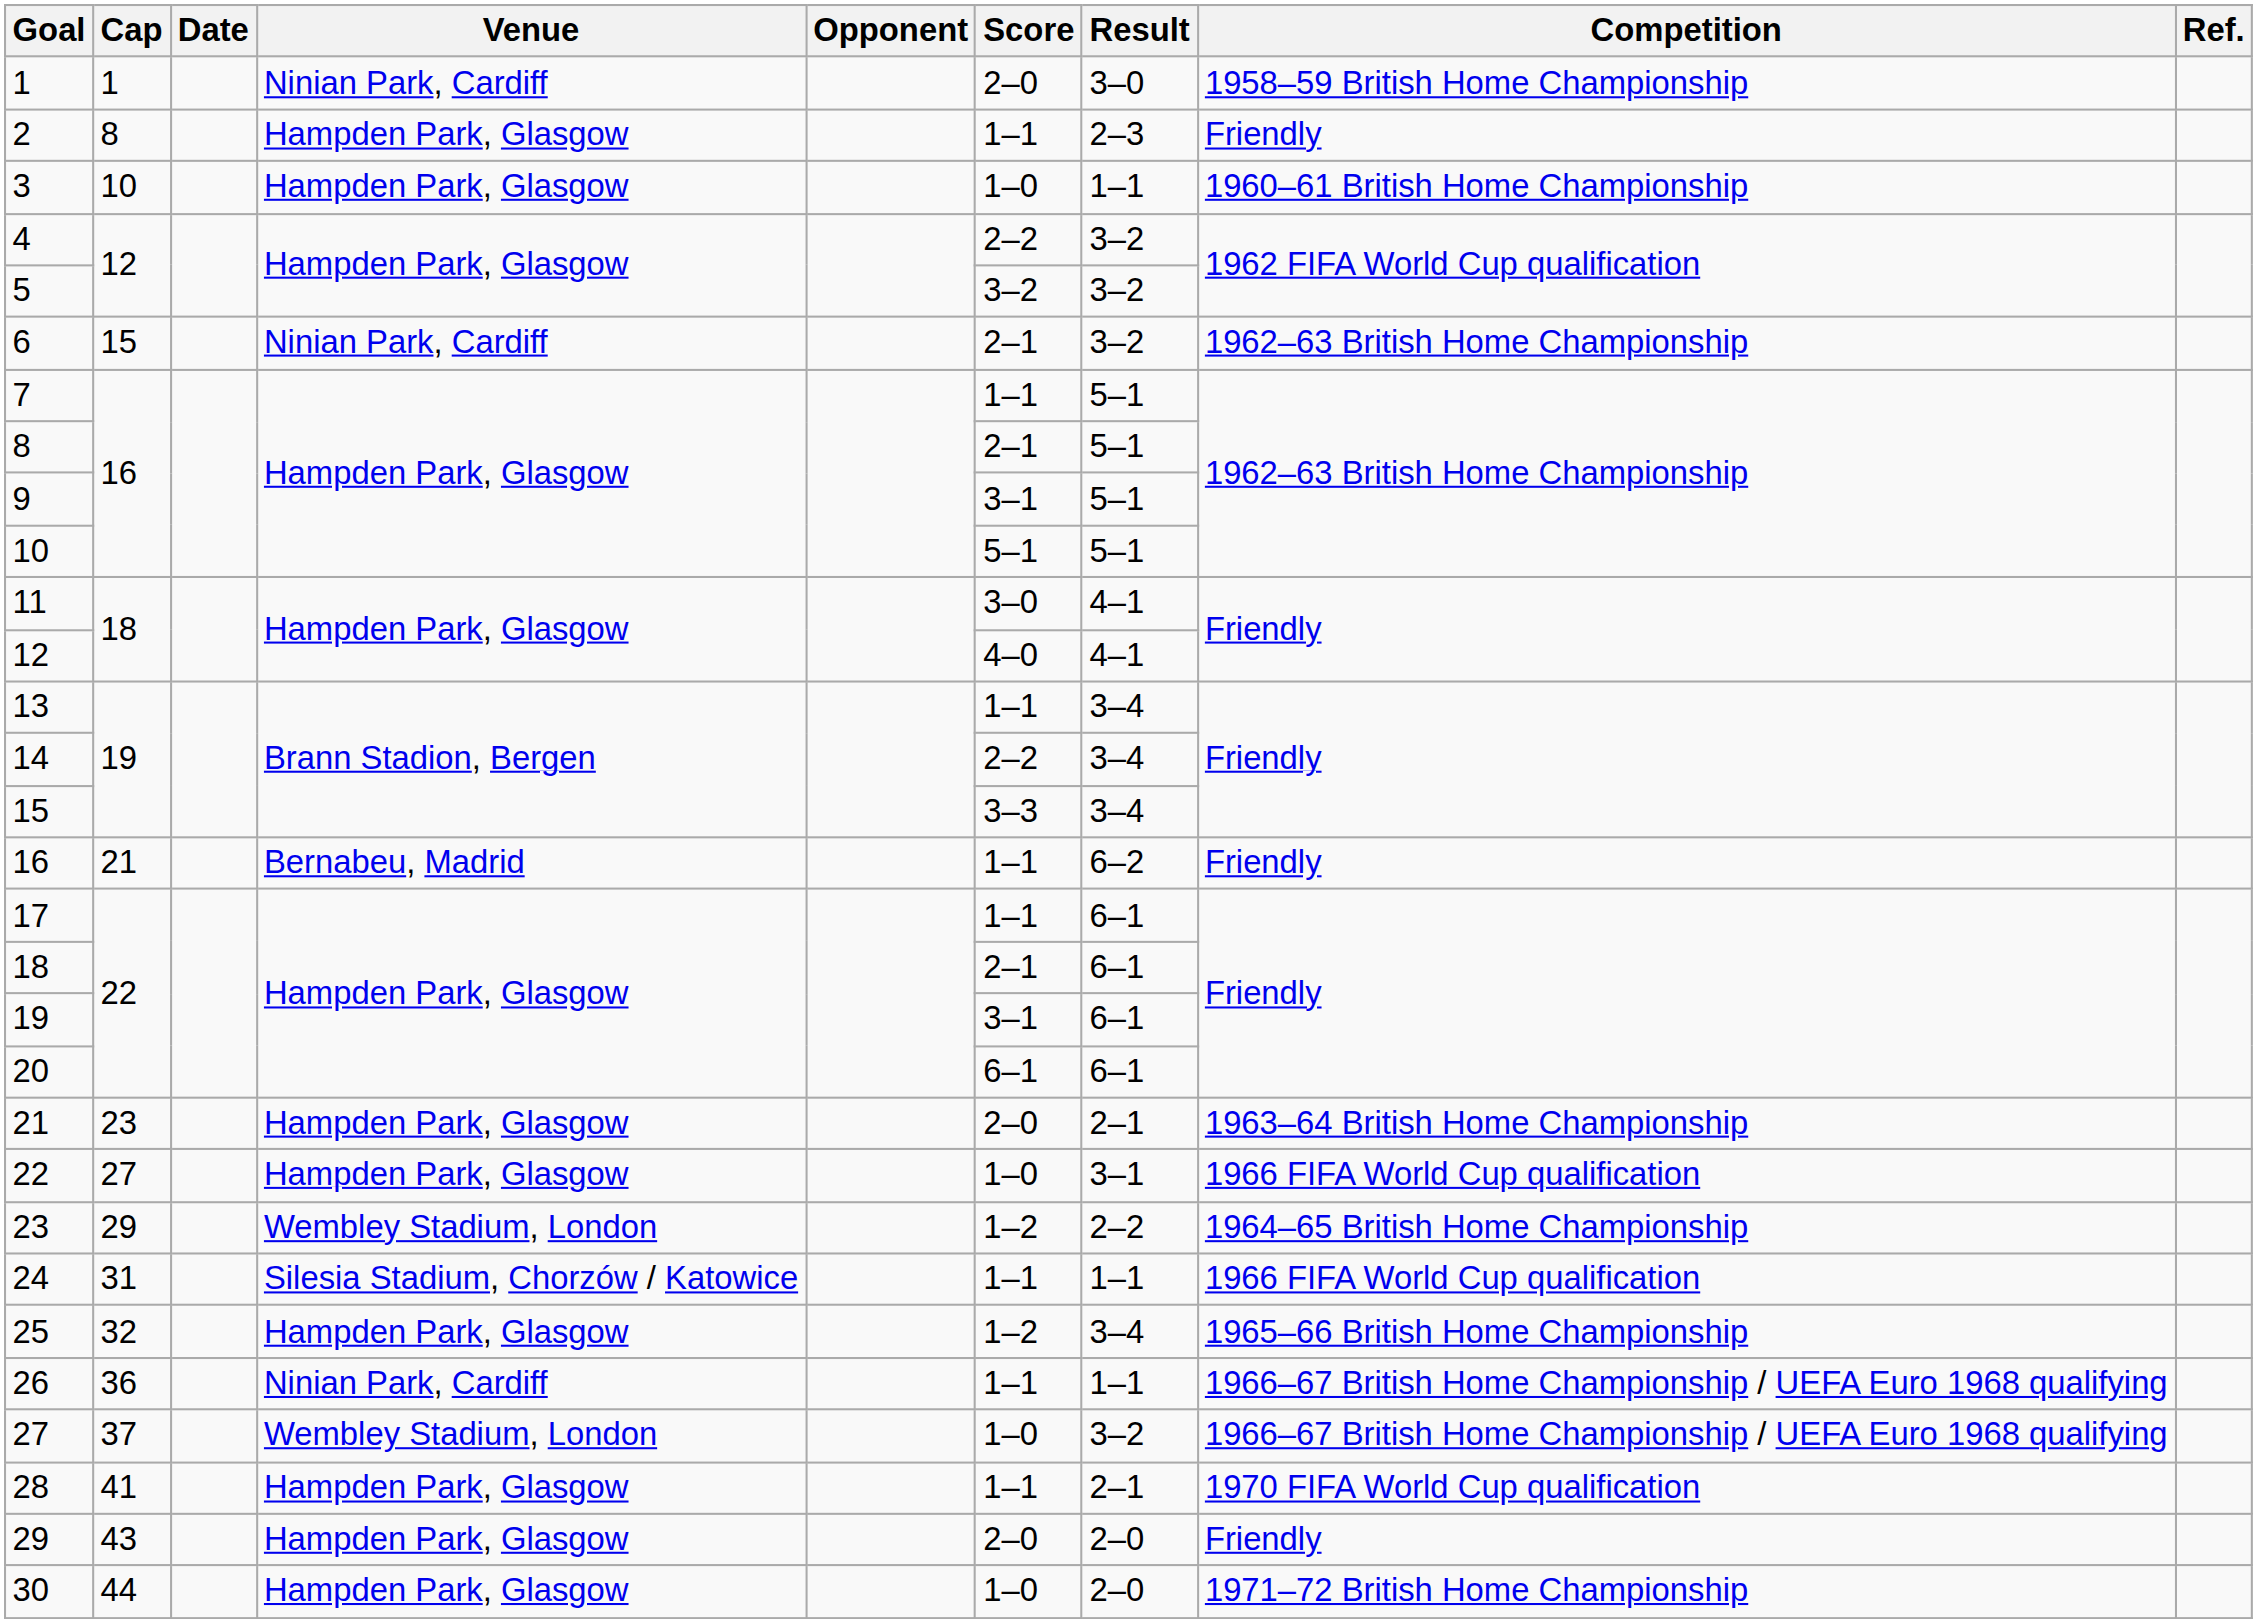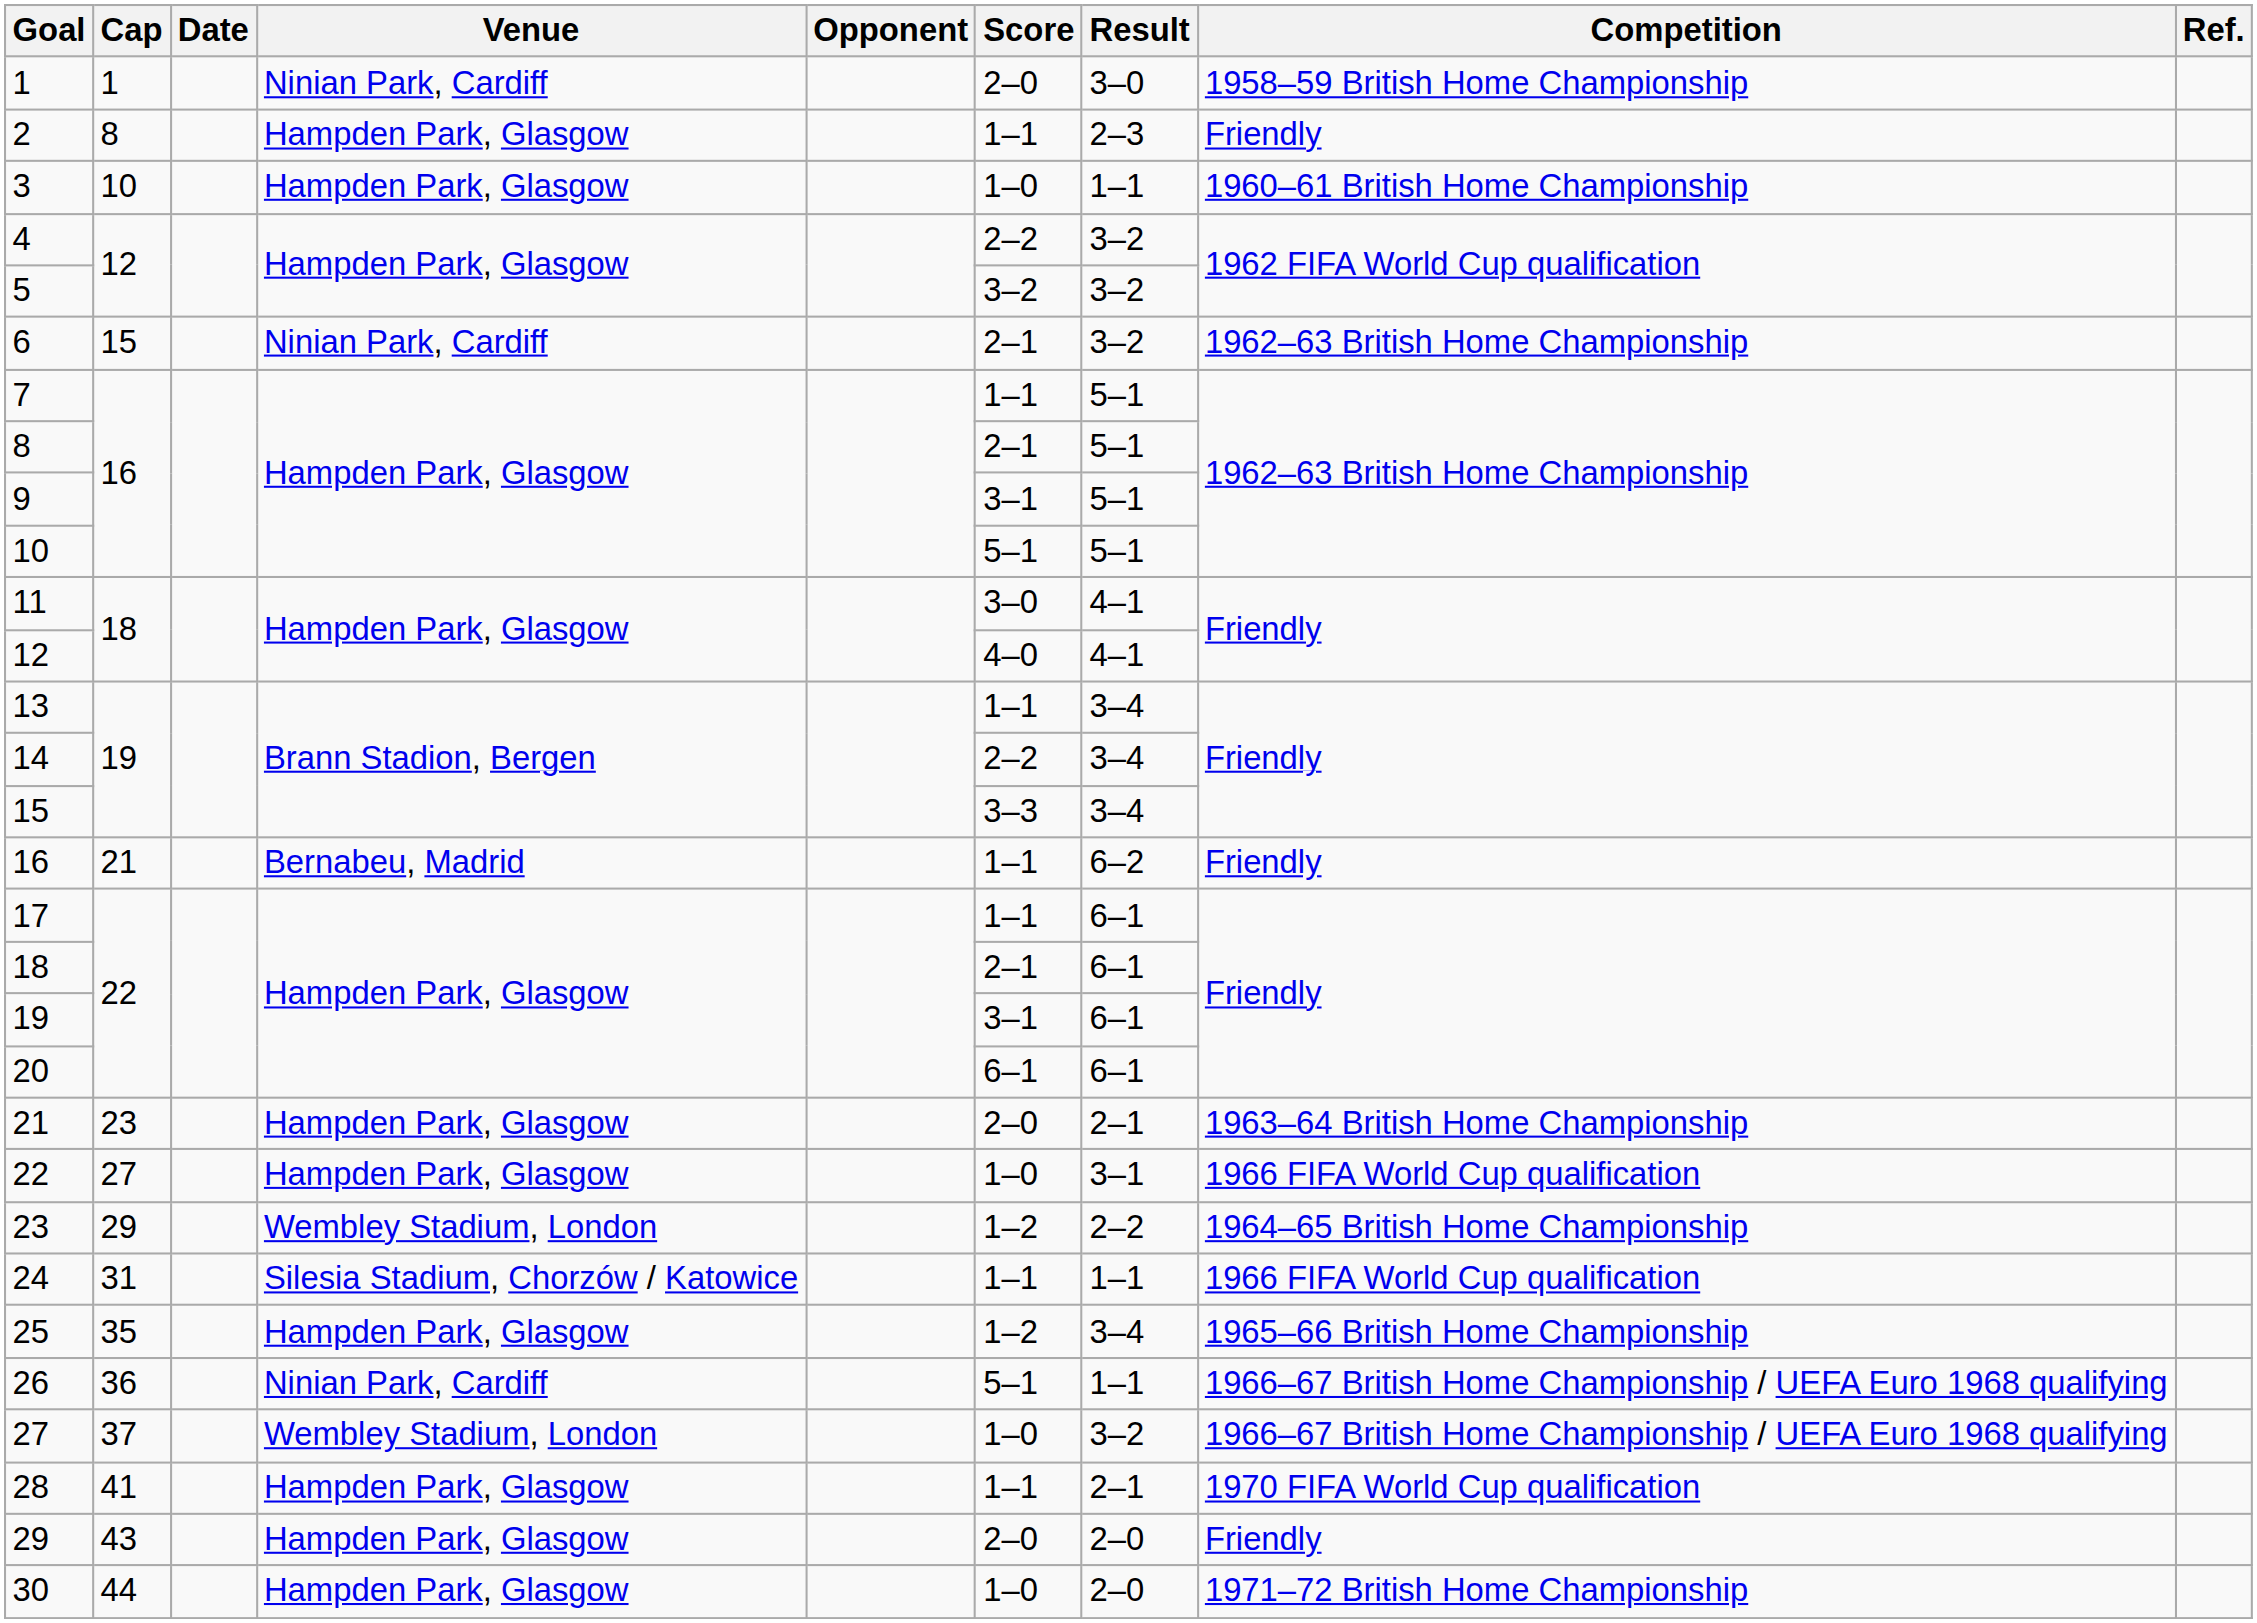 <table class="wikitable plainrowheaders sortable">
 <tr>
 <th scope=col>Goal</th>
 <th scope=col>Cap</th>
 <th scope=col>Date</th>
 <th scope=col>Venue</th>
 <th scope=col>Opponent</th>
 <th scope=col>Score</th>
 <th scope=col>Result</th>
 <th scope=col>Competition</th>
 <th scope=col class=unsortable>Ref.</th>
 </tr>
 <tr>
 <td>1</td>
 <td>1</td>
 <td></td>
 <td><a href='#'>Ninian Park</a>, <a href='#'>Cardiff</a></td>
 <td></td>
 <td>2–0</td>
 <td>3–0</td>
 <td><a href='#'>1958&ndash;59 British Home Championship</a></td>
 <td></td>
 </tr>
 <tr>
 <td>2</td>
 <td>8</td>
 <td></td>
 <td><a href='#'>Hampden Park</a>, <a href='#'>Glasgow</a></td>
 <td></td>
 <td>1–1</td>
 <td>2–3</td>
 <td><a href='#'>Friendly</a></td>
 <td></td>
 </tr>
 <tr>
 <td>3</td>
 <td>10</td>
 <td></td>
 <td><a href='#'>Hampden Park</a>, <a href='#'>Glasgow</a></td>
 <td></td>
 <td>1–0</td>
 <td>1–1</td>
 <td><a href='#'>1960&ndash;61 British Home Championship</a></td>
 <td></td>
 </tr>
 <tr>
 <td>4</td>
 <td rowspan="2">12</td>
 <td rowspan="2"></td>
 <td rowspan="2"><a href='#'>Hampden Park</a>, <a href='#'>Glasgow</a></td>
 <td rowspan="2"></td>
 <td>2–2</td>
 <td>3–2</td>
 <td rowspan="2"><a href='#'>1962 FIFA World Cup qualification</a></td>
 <td rowspan="2"></td>
 </tr>
 <tr>
 <td>5</td>
 <td>3–2</td>
 <td>3–2</td>
 </tr>
 <tr>
 <td>6</td>
 <td>15</td>
 <td></td>
 <td><a href='#'>Ninian Park</a>, <a href='#'>Cardiff</a></td>
 <td></td>
 <td>2–1</td>
 <td>3–2</td>
 <td><a href='#'>1962&ndash;63 British Home Championship</a></td>
 <td></td>
 </tr>
 <tr>
 <td>7</td>
 <td rowspan="4">16</td>
 <td rowspan="4"></td>
 <td rowspan="4"><a href='#'>Hampden Park</a>, <a href='#'>Glasgow</a></td>
 <td rowspan="4"></td>
 <td>1–1</td>
 <td>5–1</td>
 <td rowspan="4"><a href='#'>1962&ndash;63 British Home Championship</a></td>
 <td rowspan="4"></td>
 </tr>
 <tr>
 <td>8</td>
 <td>2–1</td>
 <td>5–1</td>
 </tr>
 <tr>
 <td>9</td>
 <td>3–1</td>
 <td>5–1</td>
 </tr>
 <tr>
 <td>10</td>
 <td>5–1</td>
 <td>5–1</td>
 </tr>
 <tr>
 <td>11</td>
 <td rowspan="2">18</td>
 <td rowspan="2"></td>
 <td rowspan="2"><a href='#'>Hampden Park</a>, <a href='#'>Glasgow</a></td>
 <td rowspan="2"></td>
 <td>3–0</td>
 <td>4–1</td>
 <td rowspan="2"><a href='#'>Friendly</a></td>
 <td rowspan="2"></td>
 </tr>
 <tr>
 <td>12</td>
 <td>4–0</td>
 <td>4–1</td>
 </tr>
 <tr>
 <td>13</td>
 <td rowspan="3">19</td>
 <td rowspan="3"></td>
 <td rowspan="3"><a href='#'>Brann Stadion</a>, <a href='#'>Bergen</a></td>
 <td rowspan="3"></td>
 <td>1–1</td>
 <td>3–4</td>
 <td rowspan="3"><a href='#'>Friendly</a></td>
 <td rowspan="3"></td>
 </tr>
 <tr>
 <td>14</td>
 <td>2–2</td>
 <td>3–4</td>
 </tr>
 <tr>
 <td>15</td>
 <td>3–3</td>
 <td>3–4</td>
 </tr>
 <tr>
 <td>16</td>
 <td>21</td>
 <td></td>
 <td><a href='#'>Bernabeu</a>, <a href='#'>Madrid</a></td>
 <td></td>
 <td>1–1</td>
 <td>6–2</td>
 <td><a href='#'>Friendly</a></td>
 <td></td>
 </tr>
 <tr>
 <td>17</td>
 <td rowspan="4">22</td>
 <td rowspan="4"></td>
 <td rowspan="4"><a href='#'>Hampden Park</a>, <a href='#'>Glasgow</a></td>
 <td rowspan="4"></td>
 <td>1–1</td>
 <td>6–1</td>
 <td rowspan="4"><a href='#'>Friendly</a></td>
 <td rowspan="4"></td>
 </tr>
 <tr>
 <td>18</td>
 <td>2–1</td>
 <td>6–1</td>
 </tr>
 <tr>
 <td>19</td>
 <td>3–1</td>
 <td>6–1</td>
 </tr>
 <tr>
 <td>20</td>
 <td>6–1</td>
 <td>6–1</td>
 </tr>
 <tr>
 <td>21</td>
 <td>23</td>
 <td></td>
 <td><a href='#'>Hampden Park</a>, <a href='#'>Glasgow</a></td>
 <td></td>
 <td>2–0</td>
 <td>2–1</td>
 <td><a href='#'>1963&ndash;64 British Home Championship</a></td>
 <td></td>
 </tr>
 <tr>
 <td>22</td>
 <td>27</td>
 <td></td>
 <td><a href='#'>Hampden Park</a>, <a href='#'>Glasgow</a></td>
 <td></td>
 <td>1–0</td>
 <td>3–1</td>
 <td><a href='#'>1966 FIFA World Cup qualification</a></td>
 <td></td>
 </tr>
 <tr>
 <td>23</td>
 <td>29</td>
 <td></td>
 <td><a href='#'>Wembley Stadium</a>, <a href='#'>London</a></td>
 <td></td>
 <td>1–2</td>
 <td>2–2</td>
 <td><a href='#'>1964&ndash;65 British Home Championship</a></td>
 <td></td>
 </tr>
 <tr>
 <td>24</td>
 <td>31</td>
 <td></td>
 <td><a href='#'>Silesia Stadium</a>, <a href='#'>Chorzów</a> / <a href='#'>Katowice</a></td>
 <td></td>
 <td>1–1</td>
 <td>1–1</td>
 <td><a href='#'>1966 FIFA World Cup qualification</a></td>
 <td></td>
 </tr>
 <tr>
 <td>25</td>
-<td>32</td>
+<td>35</td>
 <td></td>
 <td><a href='#'>Hampden Park</a>, <a href='#'>Glasgow</a></td>
 <td></td>
 <td>1–2</td>
 <td>3–4</td>
 <td><a href='#'>1965&ndash;66 British Home Championship</a></td>
 <td></td>
 </tr>
 <tr>
 <td>26</td>
 <td>36</td>
 <td></td>
 <td><a href='#'>Ninian Park</a>, <a href='#'>Cardiff</a></td>
 <td></td>
-<td>1–1</td>
+<td>5–1</td>
 <td>1–1</td>
 <td><a href='#'>1966&ndash;67 British Home Championship</a> / <a href='#'>UEFA Euro 1968 qualifying</a></td>
 <td></td>
 </tr>
 <tr>
 <td>27</td>
 <td>37</td>
 <td></td>
 <td><a href='#'>Wembley Stadium</a>, <a href='#'>London</a></td>
 <td></td>
 <td>1–0</td>
 <td>3–2</td>
 <td><a href='#'>1966&ndash;67 British Home Championship</a> / <a href='#'>UEFA Euro 1968 qualifying</a></td>
 <td></td>
 </tr>
 <tr>
 <td>28</td>
 <td>41</td>
 <td></td>
 <td><a href='#'>Hampden Park</a>, <a href='#'>Glasgow</a></td>
 <td></td>
 <td>1–1</td>
 <td>2–1</td>
 <td><a href='#'>1970 FIFA World Cup qualification</a></td>
 <td></td>
 </tr>
 <tr>
 <td>29</td>
 <td>43</td>
 <td></td>
 <td><a href='#'>Hampden Park</a>, <a href='#'>Glasgow</a></td>
 <td></td>
 <td>2–0</td>
 <td>2–0</td>
 <td><a href='#'>Friendly</a></td>
 <td></td>
 </tr>
 <tr>
 <td>30</td>
 <td>44</td>
 <td></td>
 <td><a href='#'>Hampden Park</a>, <a href='#'>Glasgow</a></td>
 <td></td>
 <td>1–0</td>
 <td>2–0</td>
 <td><a href='#'>1971&ndash;72 British Home Championship</a></td>
 <td></td>
 </tr>
 <tr>
 </tr>
 </table>
